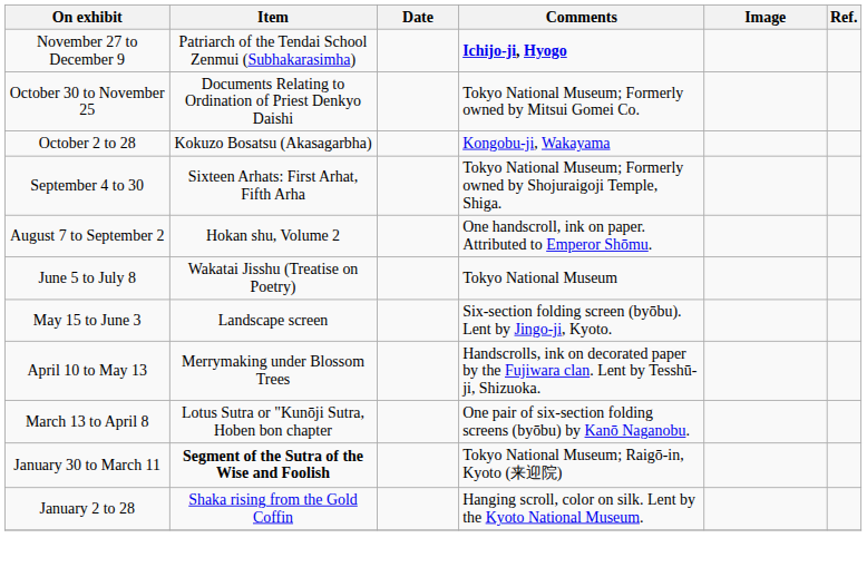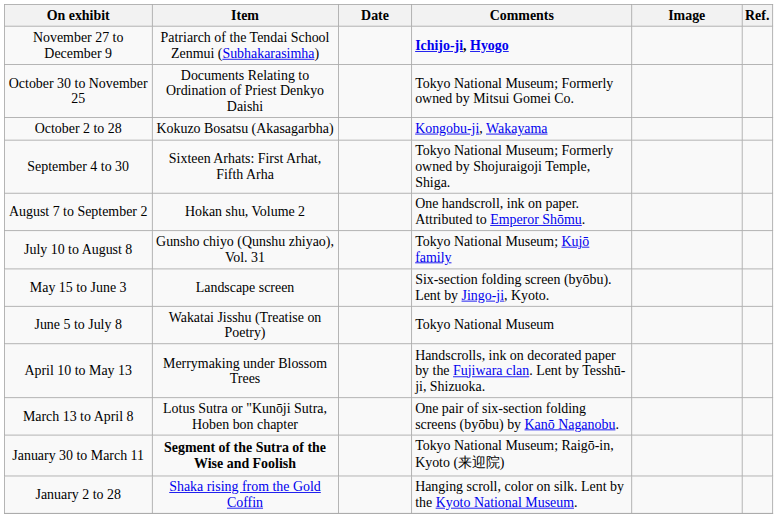 <table class="wikitable sortable"  style="width:100%;">
 <tr>
 <th width="20%" align="center">On exhibit</th>
 <th width="25%" align="center">Item</th>
 <th width="10%" align="center" data-sort-type="number">Date</th>
 <th width="30%" align="left" class="unsortable">Comments</th>
 <th width="20%" align="center" class="unsortable">Image</th>
 <th width="5%" align="center" class="unsortable">Ref.</th>
 </tr>
 <tr>
 <td align="center">November 27 to December 9</td>
 <td align="center">Patriarch of the Tendai School Zenmui (<a href='#'>Subhakarasimha</a>)</td>
 <td align="center"></td>
 <td><strong><a href='#'>Ichijo-ji</a>, <a href='#'>Hyogo</a></strong></td>
 <td></td>
 <td></td>
 </tr>
 <tr>
 <td align="center">October 30 to November 25</td>
 <td align="center">Documents Relating to Ordination of Priest Denkyo Daishi</td>
 <td align="center"></td>
 <td>Tokyo National Museum; Formerly owned by Mitsui Gomei Co.</td>
 <td></td>
 <td></td>
 </tr>
 <tr>
 <td align="center">October 2 to 28</td>
 <td align="center">Kokuzo Bosatsu (Akasagarbha)</td>
 <td align="center"></td>
 <td><a href='#'>Kongobu-ji</a>, <a href='#'>Wakayama</a></td>
 <td></td>
 <td></td>
 </tr>
 <tr>
 <td align="center">September 4 to 30</td>
 <td align="center">Sixteen Arhats: First Arhat, Fifth Arha</td>
 <td align="center"></td>
 <td>Tokyo National Museum; Formerly owned by Shojuraigoji Temple, Shiga.</td>
 <td> </td>
 <td></td>
 </tr>
 <tr>
 <td align="center">August 7 to September 2</td>
 <td align="center">Hokan shu, Volume 2</td>
 <td align="center"></td>
 <td>One handscroll, ink on paper. Attributed to <a href='#'>Emperor Shōmu</a>.</td>
 <td></td>
 <td></td>
 </tr>
 <tr>
-<td align="center">June 5 to July 8</td>
-<td align="center">Wakatai Jisshu (Treatise on Poetry)</td>
+<td align="center">July 10 to August 8</td>
+<td align="center">Gunsho chiyo (Qunshu zhiyao), Vol. 31</td>
 <td align="center"></td>
-<td>Tokyo National Museum</td>
+<td>Tokyo National Museum; <a href='#'>Kujō family</a></td>
 <td></td>
 <td></td>
 </tr>
 <tr>
 <td align="center">May 15 to June 3</td>
 <td align="center">Landscape screen</td>
 <td align="center"></td>
 <td>Six-section folding screen (byōbu). Lent by <a href='#'>Jingo-ji</a>, Kyoto.</td>
+<td></td>
+<td></td>
+</tr>
+<tr>
+<td align="center">June 5 to July 8</td>
+<td align="center">Wakatai Jisshu (Treatise on Poetry)</td>
+<td align="center"></td>
+<td>Tokyo National Museum</td>
 <td></td>
 <td></td>
 </tr>
 <tr>
 <td align="center">April 10 to May 13</td>
 <td align="center">Merrymaking under Blossom Trees</td>
 <td align="center"></td>
 <td>Handscrolls, ink on decorated paper by the <a href='#'>Fujiwara clan</a>. Lent by Tesshū-ji, Shizuoka.</td>
 <td></td>
 <td></td>
 </tr>
 <tr>
 <td align="center">March 13 to April 8</td>
 <td align="center">Lotus Sutra or "Kunōji Sutra, Hoben bon chapter</td>
 <td align="center"></td>
 <td>One pair of six-section folding screens (byōbu) by <a href='#'>Kanō Naganobu</a>.</td>
 <td> </td>
 <td></td>
 </tr>
 <tr>
 <td align="center">January 30 to March 11</td>
 <td align="center"><strong>Segment of the Sutra of the Wise and Foolish</strong></td>
 <td align="center"></td>
 <td>Tokyo National Museum; Raigō-in, Kyoto (来迎院)</td>
 <td></td>
 <td></td>
 </tr>
 <tr>
 <td align="center">January 2 to 28</td>
 <td align="center"><a href='#'>Shaka rising from the Gold Coffin</a></td>
 <td align="center"></td>
 <td>Hanging scroll, color on silk. Lent by the <a href='#'>Kyoto National Museum</a>.</td>
 <td></td>
 <td></td>
 </tr>
 <tr>
 </tr>
 </table>
